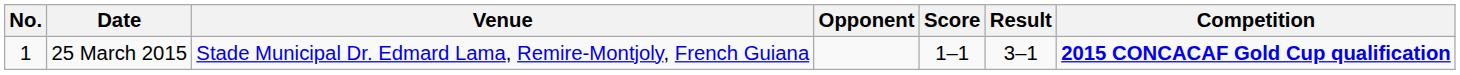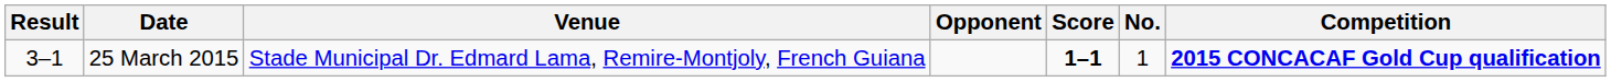 <table class="wikitable sortable">
 <tr>
-<th scope="col">No.</th>
+<th scope="col">Result</th>
 <th scope="col">Date</th>
 <th scope="col">Venue</th>
 <th scope="col">Opponent</th>
 <th scope="col">Score</th>
-<th scope="col">Result</th>
+<th scope="col">No.</th>
 <th scope="col">Competition</th>
 </tr>
 <tr>
-<td align="center">1</td>
+<td align="center">3–1</td>
 <td>25 March 2015</td>
 <td><a href='#'>Stade Municipal Dr. Edmard Lama</a>, <a href='#'>Remire-Montjoly</a>, <a href='#'>French Guiana</a></td>
 <td></td>
-<td align="center">1–1</td>
-<td align="center">3–1</td>
+<td align="center"><strong>1–1</strong></td>
+<td align="center">1</td>
 <td><strong><a href='#'>2015 CONCACAF Gold Cup qualification</a></strong></td>
 </tr>
 </table>
